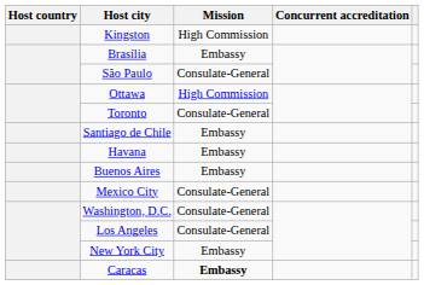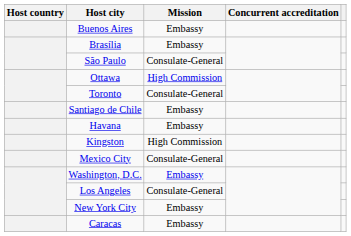 <table class="wikitable plainrowheaders" style="text-align:center;">
 <tr>
 <th scope="col">Host country</th>
 <th scope="col">Host city</th>
 <th scope="col">Mission</th>
 <th scope="col">Concurrent accreditation</th>
 <th scope="col"></th>
 </tr>
 <tr>
 <th scope="row"></th>
-<td><a href='#'>Kingston</a></td>
-<td>High Commission</td>
+<td><a href='#'>Buenos Aires</a></td>
+<td>Embassy</td>
 <td></td>
 <td></td>
 </tr>
 <tr>
 <th scope="row" rowspan="2"></th>
 <td><a href='#'>Brasília</a></td>
 <td>Embassy</td>
 <td rowspan="2"></td>
 <td></td>
 </tr>
 <tr>
 <td><a href='#'>São Paulo</a></td>
 <td>Consulate-General</td>
 <td></td>
 </tr>
 <tr>
 <th scope="row" rowspan="2"></th>
 <td><a href='#'>Ottawa</a></td>
 <td><a href='#'>High Commission</a></td>
 <td rowspan="2"></td>
 <td></td>
 </tr>
 <tr>
 <td><a href='#'>Toronto</a></td>
 <td>Consulate-General</td>
 <td></td>
 </tr>
 <tr>
 <th scope="row"></th>
 <td><a href='#'>Santiago de Chile</a></td>
 <td>Embassy</td>
 <td></td>
 <td></td>
 </tr>
 <tr>
 <th scope="row"></th>
 <td><a href='#'>Havana</a></td>
 <td>Embassy</td>
 <td></td>
 <td></td>
 </tr>
 <tr>
 <th scope="row"></th>
-<td><a href='#'>Buenos Aires</a></td>
-<td>Embassy</td>
+<td><a href='#'>Kingston</a></td>
+<td>High Commission</td>
 <td></td>
 <td></td>
 </tr>
 <tr>
 <th scope="row"></th>
 <td><a href='#'>Mexico City</a></td>
 <td>Consulate-General</td>
 <td></td>
 <td></td>
 </tr>
 <tr>
 <th scope="row" rowspan="3"></th>
 <td><a href='#'>Washington, D.C.</a></td>
-<td>Consulate-General</td>
+<td><a href='#'>Embassy</a></td>
 <td rowspan="3"></td>
 <td></td>
 </tr>
 <tr>
 <td><a href='#'>Los Angeles</a></td>
 <td>Consulate-General</td>
 <td></td>
 </tr>
 <tr>
 <td><a href='#'>New York City</a></td>
 <td>Embassy</td>
 <td></td>
 </tr>
 <tr>
 <th scope="row"></th>
 <td><a href='#'>Caracas</a></td>
-<td><strong>Embassy</strong></td>
+<td>Embassy</td>
 <td></td>
 <td></td>
 </tr>
 </table>
